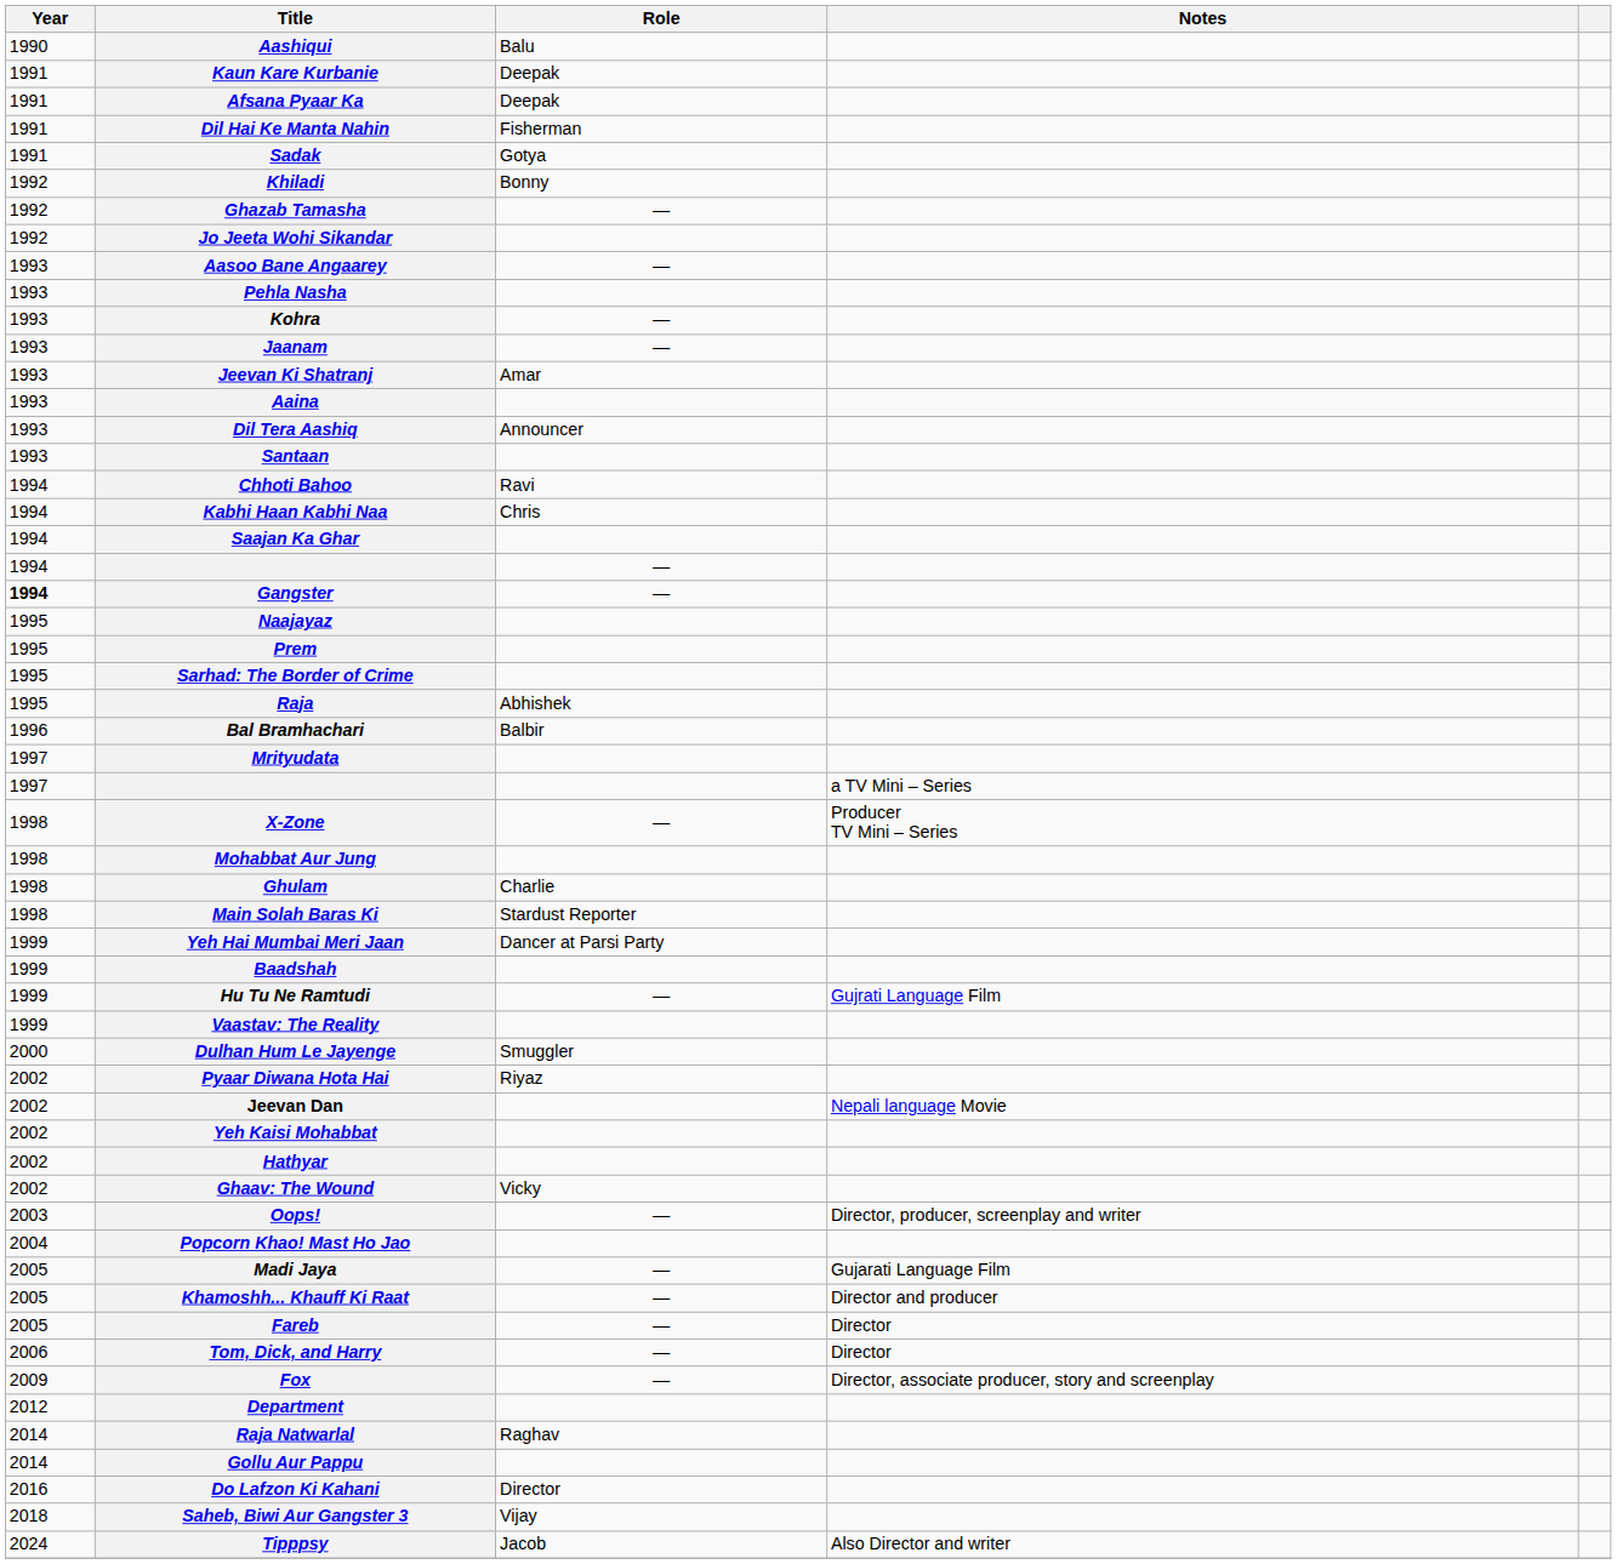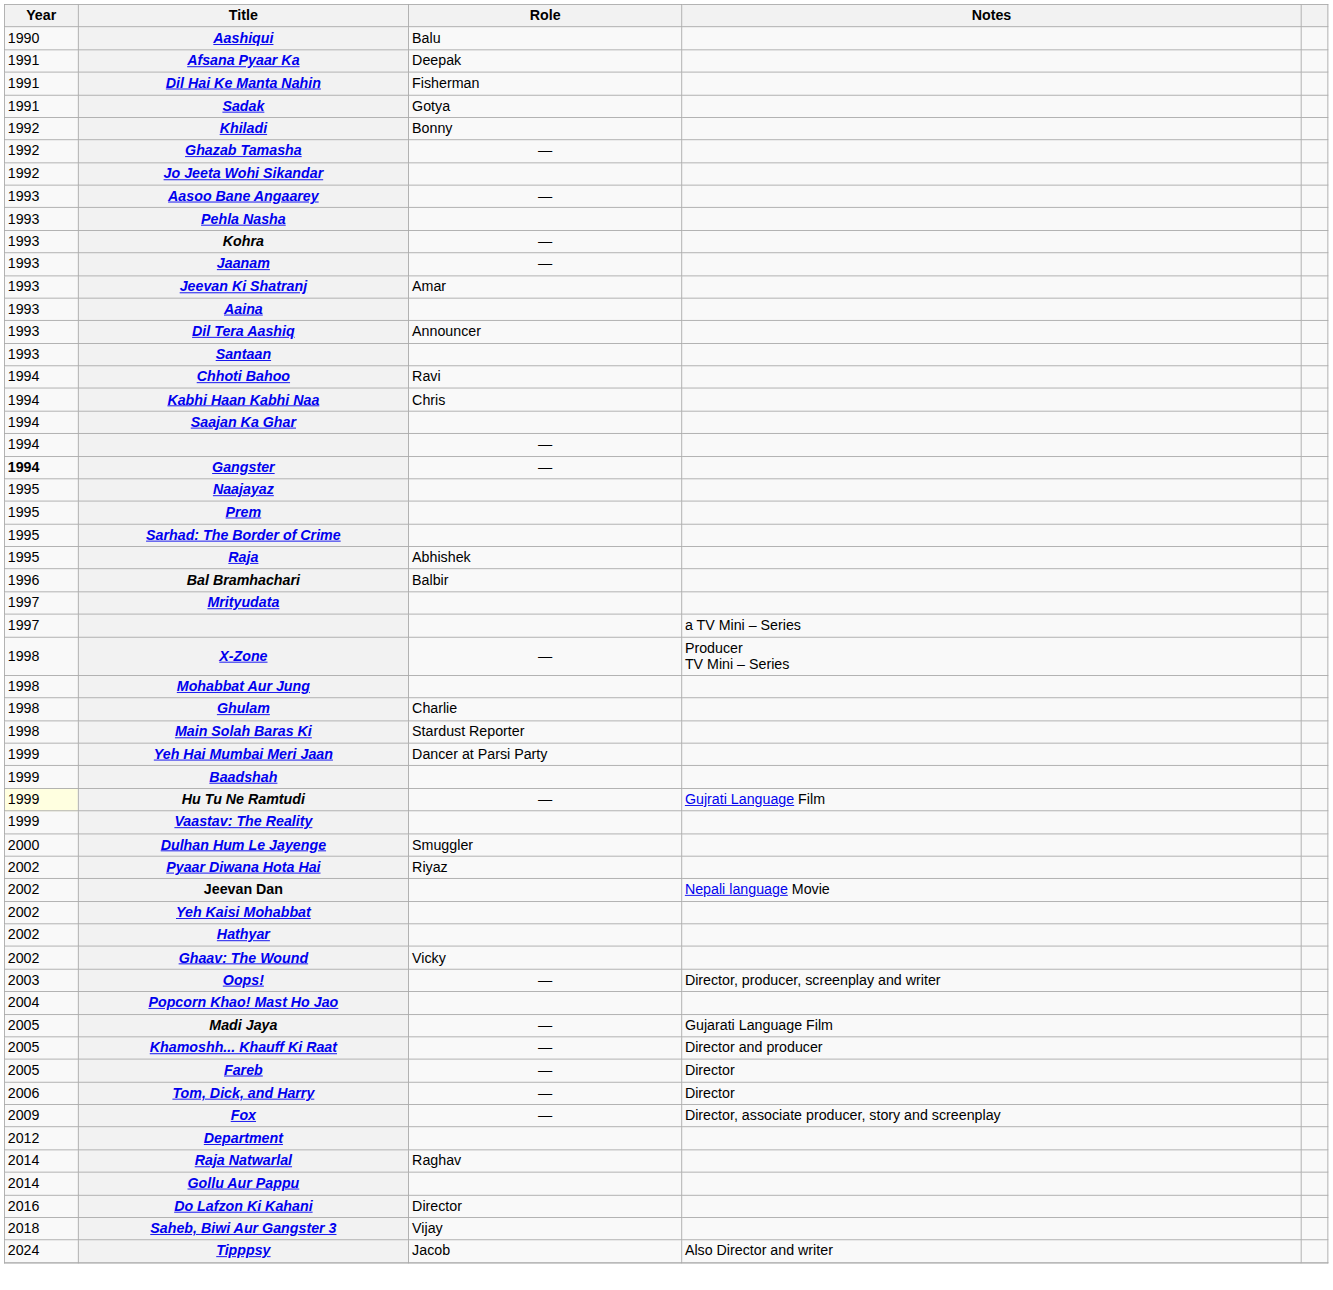 <table class="wikitable sortable plainrowheaders" width=75%>
 <tr>
 <th scope="col">Year</th>
 <th scope="col" width="25%">Title</th>
 <th scope="col">Role</th>
 <th scope="col" class="unsortable">Notes</th>
 <th scope="col" class="unsortable" width=2%></th>
 </tr>
 <tr>
 <td>1990</td>
 <th scope="row" align="left"><em><a href='#'>Aashiqui</a></em></th>
 <td>Balu</td>
-<td></td>
-<td style="text-align: center; "></td>
-</tr>
-<tr>
-<td>1991</td>
-<th scope="row" align="left"><em><a href='#'>Kaun Kare Kurbanie</a></em></th>
-<td>Deepak</td>
 <td></td>
 <td style="text-align: center; "></td>
 </tr>
 <tr>
 <td>1991</td>
 <th scope="row" align="left"><em><a href='#'>Afsana Pyaar Ka</a></em></th>
 <td>Deepak</td>
 <td></td>
 <td style="text-align: center; "></td>
 </tr>
 <tr>
 <td>1991</td>
 <th scope="row" align="left"><em><a href='#'>Dil Hai Ke Manta Nahin</a></em></th>
 <td>Fisherman</td>
 <td></td>
 <td style="text-align: center; "></td>
 </tr>
 <tr>
 <td>1991</td>
 <th scope="row" align="left"><em><a href='#'>Sadak</a></em></th>
 <td>Gotya</td>
 <td></td>
 <td style="text-align: center; "></td>
 </tr>
 <tr>
 <td>1992</td>
 <th scope="row" align="left"><em><a href='#'>Khiladi</a></em></th>
 <td>Bonny</td>
 <td></td>
 <td style="text-align: center; "></td>
 </tr>
 <tr>
 <td>1992</td>
 <th scope="row" align="left"><em><a href='#'>Ghazab Tamasha</a></em></th>
 <td style="text-align: center; ">—</td>
 <td></td>
 <td style="text-align: center; "></td>
 </tr>
 <tr>
 <td>1992</td>
 <th scope="row" align="left"><em><a href='#'>Jo Jeeta Wohi Sikandar</a></em></th>
 <td></td>
 <td></td>
 <td style="text-align: center; "></td>
 </tr>
 <tr>
 <td>1993</td>
 <th scope="row" align="left"><em><a href='#'>Aasoo Bane Angaarey</a></em></th>
 <td style="text-align: center; ">—</td>
 <td></td>
 <td style="text-align: center; "></td>
 </tr>
 <tr>
 <td>1993</td>
 <th scope="row" align="left"><em><a href='#'>Pehla Nasha</a></em></th>
 <td></td>
 <td></td>
 <td style="text-align: center; "></td>
 </tr>
 <tr>
 <td>1993</td>
 <th scope="row" align="left"><em>Kohra</em></th>
 <td style="text-align: center; ">—</td>
 <td></td>
 <td style="text-align: center; "></td>
 </tr>
 <tr>
 <td>1993</td>
 <th scope="row" align="left"><em><a href='#'>Jaanam</a></em></th>
 <td style="text-align: center; ">—</td>
 <td></td>
 <td style="text-align: center; "></td>
 </tr>
 <tr>
 <td>1993</td>
 <th scope="row" align="left"><em><a href='#'>Jeevan Ki Shatranj</a></em></th>
 <td>Amar</td>
 <td></td>
 <td style="text-align: center; "></td>
 </tr>
 <tr>
 <td>1993</td>
 <th scope="row" align="left"><em><a href='#'>Aaina</a></em></th>
 <td></td>
 <td></td>
 <td style="text-align: center; "></td>
 </tr>
 <tr>
 <td>1993</td>
 <th scope="row" align="left"><em><a href='#'>Dil Tera Aashiq</a></em></th>
 <td>Announcer</td>
 <td></td>
 <td style="text-align: center; "></td>
 </tr>
 <tr>
 <td>1993</td>
 <th scope="row" align="left"><em><a href='#'>Santaan</a></em></th>
 <td></td>
 <td></td>
 <td style="text-align: center; "></td>
 </tr>
 <tr>
 <td>1994</td>
 <th scope="row" align="left"><em><a href='#'>Chhoti Bahoo</a></em></th>
 <td>Ravi</td>
 <td></td>
 <td style="text-align: center; "></td>
 </tr>
 <tr>
 <td>1994</td>
 <th scope="row" align="left"><em><a href='#'>Kabhi Haan Kabhi Naa</a></em></th>
 <td>Chris</td>
 <td></td>
 <td style="text-align: center; "></td>
 </tr>
 <tr>
 <td>1994</td>
 <th scope="row" align="left"><em><a href='#'>Saajan Ka Ghar</a></em></th>
 <td></td>
 <td></td>
 <td style="text-align: center; "></td>
 </tr>
 <tr>
 <td>1994</td>
 <th scope="row" align="left"><em></em></th>
 <td style="text-align: center; ">—</td>
 <td></td>
 <td style="text-align: center; "></td>
 </tr>
 <tr>
 <td><strong>1994</strong></td>
 <th scope="row" align="left"><em><a href='#'>Gangster</a></em></th>
 <td style="text-align: center; ">—</td>
 <td></td>
 <td style="text-align: center; "></td>
 </tr>
 <tr>
 <td>1995</td>
 <th scope="row" align="left"><em><a href='#'>Naajayaz</a></em></th>
 <td></td>
 <td></td>
 <td style="text-align: center; "></td>
 </tr>
 <tr>
 <td>1995</td>
 <th scope="row" align="left"><em><a href='#'>Prem</a></em></th>
 <td></td>
 <td></td>
 <td style="text-align: center; "></td>
 </tr>
 <tr>
 <td>1995</td>
 <th scope="row" align="left"><em><a href='#'>Sarhad: The Border of Crime</a></em></th>
 <td></td>
 <td></td>
 <td style="text-align: center; "></td>
 </tr>
 <tr>
 <td>1995</td>
 <th scope="row" align="left"><em><a href='#'>Raja</a></em></th>
 <td>Abhishek</td>
 <td></td>
 <td style="text-align: center; "></td>
 </tr>
 <tr>
 <td>1996</td>
 <th scope="row" align="left"><em>Bal Bramhachari</em></th>
 <td>Balbir</td>
 <td></td>
 <td style="text-align: center; "></td>
 </tr>
 <tr>
 <td>1997</td>
 <th scope="row" align="left"><em><a href='#'>Mrityudata</a></em></th>
 <td></td>
 <td></td>
 <td style="text-align: center; "></td>
 </tr>
 <tr>
 <td>1997</td>
 <th scope="row" align="left"><em></em></th>
 <td></td>
 <td>a TV Mini – Series</td>
 <td style="text-align: center; "></td>
 </tr>
 <tr>
 <td>1998</td>
 <th scope="row" align="left"><em><a href='#'>X-Zone</a></em></th>
 <td style="text-align: center; ">—</td>
 <td>Producer<br>TV Mini – Series</td>
 <td style="text-align: center; "></td>
 </tr>
 <tr>
 <td>1998</td>
 <th scope="row" align="left"><em><a href='#'>Mohabbat Aur Jung</a></em></th>
 <td></td>
 <td></td>
 <td style="text-align: center; "></td>
 </tr>
 <tr>
 <td>1998</td>
 <th scope="row" align="left"><em><a href='#'>Ghulam</a></em></th>
 <td>Charlie</td>
 <td></td>
 <td style="text-align: center; "></td>
 </tr>
 <tr>
 <td>1998</td>
 <th scope="row" align="left"><em><a href='#'>Main Solah Baras Ki</a></em></th>
 <td>Stardust Reporter</td>
 <td></td>
 <td style="text-align: center; "></td>
 </tr>
 <tr>
 <td>1999</td>
 <th scope="row" align="left"><em><a href='#'>Yeh Hai Mumbai Meri Jaan</a></em></th>
 <td>Dancer at Parsi Party</td>
 <td></td>
 <td style="text-align: center; "></td>
 </tr>
 <tr>
 <td>1999</td>
 <th scope="row" align="left"><em><a href='#'>Baadshah</a></em></th>
 <td></td>
 <td></td>
 <td style="text-align: center; "></td>
 </tr>
 <tr>
-<td>1999</td>
+<td style="background: lightyellow;">1999</td>
 <th scope="row" align="left"><em>Hu Tu Ne Ramtudi</em></th>
 <td style="text-align: center; ">—</td>
 <td><a href='#'>Gujrati Language</a> Film</td>
 <td style="text-align: center; "></td>
 </tr>
 <tr>
 <td>1999</td>
 <th scope="row" align="left"><em><a href='#'>Vaastav: The Reality</a></em></th>
 <td></td>
 <td></td>
 <td style="text-align: center; "></td>
 </tr>
 <tr>
 <td>2000</td>
 <th scope="row" align="left"><em><a href='#'>Dulhan Hum Le Jayenge</a></em></th>
 <td>Smuggler</td>
 <td></td>
 <td style="text-align: center; "></td>
 </tr>
 <tr>
 <td>2002</td>
 <th scope="row" align="left"><em><a href='#'>Pyaar Diwana Hota Hai</a></em></th>
 <td>Riyaz</td>
 <td></td>
 <td style="text-align: center; "></td>
 </tr>
 <tr>
 <td>2002</td>
 <th scope="row" align="left">Jeevan Dan</th>
 <td></td>
 <td><a href='#'>Nepali language</a> Movie</td>
 <td></td>
 </tr>
 <tr>
 <td>2002</td>
 <th scope="row" align="left"><em><a href='#'>Yeh Kaisi Mohabbat</a></em></th>
 <td></td>
 <td></td>
 <td style="text-align: center; "></td>
 </tr>
 <tr>
 <td>2002</td>
 <th scope="row" align="left"><em><a href='#'>Hathyar</a></em></th>
 <td></td>
 <td></td>
 <td style="text-align: center; "></td>
 </tr>
 <tr>
 <td>2002</td>
 <th scope="row" align="left"><em><a href='#'>Ghaav: The Wound</a></em></th>
 <td>Vicky</td>
 <td></td>
 <td style="text-align: center; "></td>
 </tr>
 <tr>
 <td>2003</td>
 <th scope="row" align="left"><em><a href='#'>Oops!</a></em></th>
 <td style="text-align: center; ">—</td>
 <td>Director, producer, screenplay and writer</td>
 <td style="text-align: center; "></td>
 </tr>
 <tr>
 <td>2004</td>
 <th scope="row" align="left"><em><a href='#'>Popcorn Khao! Mast Ho Jao</a></em></th>
 <td></td>
 <td></td>
 <td style="text-align: center; "></td>
 </tr>
 <tr>
 <td>2005</td>
 <th scope="row" align="left"><em>Madi Jaya</em></th>
 <td style="text-align: center; ">—</td>
 <td>Gujarati Language Film</td>
 <td style="text-align: center; "></td>
 </tr>
 <tr>
 <td>2005</td>
 <th scope="row" align="left"><em><a href='#'>Khamoshh... Khauff Ki Raat</a></em></th>
 <td style="text-align: center; ">—</td>
 <td>Director and producer</td>
 <td style="text-align: center; "></td>
 </tr>
 <tr>
 <td>2005</td>
 <th scope="row" align="left"><em><a href='#'>Fareb</a></em></th>
 <td style="text-align: center; ">—</td>
 <td>Director</td>
 <td style="text-align: center; "></td>
 </tr>
 <tr>
 <td>2006</td>
 <th scope="row" align="left"><em><a href='#'>Tom, Dick, and Harry</a></em></th>
 <td style="text-align: center; ">—</td>
 <td>Director</td>
 <td style="text-align: center; "></td>
 </tr>
 <tr>
 <td>2009</td>
 <th scope="row" align="left"><em><a href='#'>Fox</a></em></th>
 <td style="text-align: center; ">—</td>
 <td>Director, associate producer, story and screenplay</td>
 <td style="text-align: center; "></td>
 </tr>
 <tr>
 <td>2012</td>
 <th scope="row" align="left"><em><a href='#'>Department</a></em></th>
 <td></td>
 <td></td>
 <td style="text-align: center; "></td>
 </tr>
 <tr>
 <td>2014</td>
 <th scope="row" align="left"><em><a href='#'>Raja Natwarlal</a></em></th>
 <td>Raghav</td>
 <td></td>
 <td style="text-align: center; "></td>
 </tr>
 <tr>
 <td>2014</td>
 <th scope="row" align="left"><em><a href='#'>Gollu Aur Pappu</a></em></th>
 <td></td>
 <td></td>
 <td style="text-align: center; "></td>
 </tr>
 <tr>
 <td>2016</td>
 <th scope="row" align="left"><em><a href='#'>Do Lafzon Ki Kahani</a></em></th>
 <td>Director</td>
 <td></td>
 <td style="text-align: center; "></td>
 </tr>
 <tr>
 <td>2018</td>
 <th scope="row" align="left"><em><a href='#'>Saheb, Biwi Aur Gangster 3</a></em></th>
 <td>Vijay</td>
 <td></td>
 <td style="text-align: center; "></td>
 </tr>
 <tr>
 <td>2024</td>
 <th scope="row" align="left"><em><a href='#'>Tipppsy</a></em></th>
 <td>Jacob</td>
 <td>Also Director and writer</td>
 <td style="text-align: center; "></td>
 </tr>
 <tr>
 </tr>
 </table>
